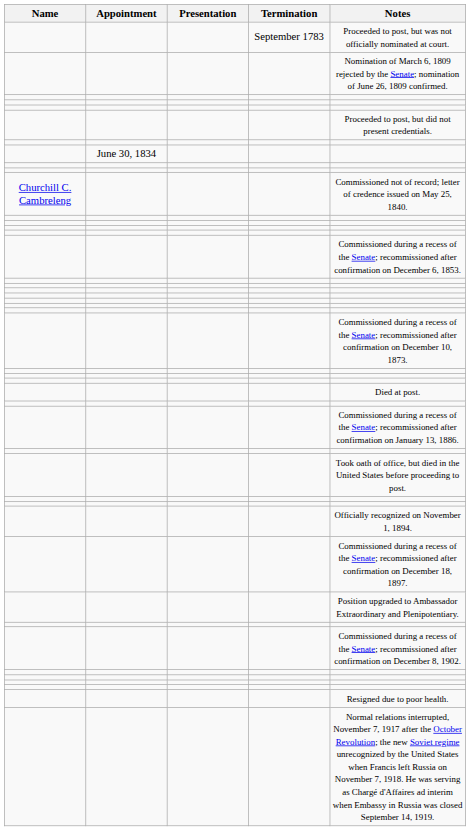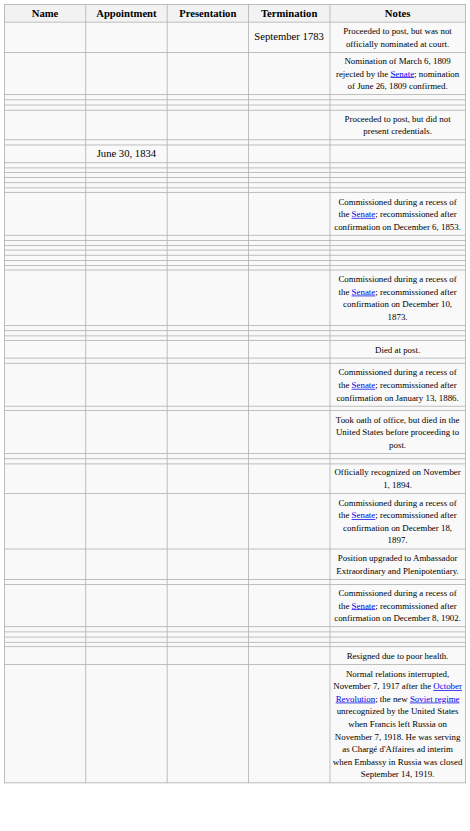 <table class="wikitable sortable" style="font-size:90%; text-align:center; width:100%;">
 <tr>
 <th style="width:15%;">Name</th>
 <th style="width:15%;">Appointment</th>
 <th style="width:15%;">Presentation</th>
 <th style="width:15%;">Termination</th>
 <th class="unsortable" style="width:25%;">Notes</th>
 </tr>
 <tr>
 <td></td>
 <td></td>
 <td></td>
 <td>September 1783</td>
 <td><small>Proceeded to post, but was not officially nominated at court.</small></td>
 </tr>
 <tr>
 <td></td>
 <td></td>
 <td></td>
 <td></td>
 <td><small>Nomination of March 6, 1809 rejected by the <a href='#'>Senate</a>; nomination of June 26, 1809 confirmed.</small></td>
 </tr>
 <tr>
 <td></td>
 <td></td>
 <td></td>
 <td></td>
 <td></td>
 </tr>
 <tr>
 <td></td>
 <td></td>
 <td></td>
 <td></td>
 <td></td>
 </tr>
 <tr>
 <td></td>
 <td></td>
 <td></td>
 <td></td>
 <td></td>
 </tr>
 <tr>
 <td></td>
 <td></td>
 <td></td>
 <td></td>
 <td><small>Proceeded to post, but did not present credentials.</small></td>
 </tr>
 <tr>
 <td></td>
 <td></td>
 <td></td>
 <td></td>
 <td></td>
 </tr>
 <tr>
 <td></td>
 <td>June 30, 1834</td>
 <td></td>
 <td></td>
 <td></td>
 </tr>
 <tr>
 <td></td>
 <td></td>
 <td></td>
 <td></td>
 <td></td>
 </tr>
 <tr>
 <td></td>
 <td></td>
 <td></td>
 <td></td>
 <td></td>
-</tr>
-<tr>
-<td><a href='#'>Churchill C. Cambreleng</a></td>
-<td></td>
-<td></td>
-<td></td>
-<td><small>Commissioned not of record; letter of credence issued on May 25, 1840.</small></td>
 </tr>
 <tr>
 <td></td>
 <td></td>
 <td></td>
 <td></td>
 <td></td>
 </tr>
 <tr>
 <td></td>
 <td></td>
 <td></td>
 <td></td>
 <td></td>
 </tr>
 <tr>
 <td></td>
 <td></td>
 <td></td>
 <td></td>
 <td></td>
 </tr>
 <tr>
 <td></td>
 <td></td>
 <td></td>
 <td></td>
 <td></td>
 </tr>
 <tr>
 <td></td>
 <td></td>
 <td></td>
 <td></td>
 <td><small>Commissioned during a recess of the <a href='#'>Senate</a>; recommissioned after confirmation on December 6, 1853.</small></td>
 </tr>
 <tr>
 <td></td>
 <td></td>
 <td></td>
 <td></td>
 <td></td>
 </tr>
 <tr>
 <td></td>
 <td></td>
 <td></td>
 <td></td>
 <td></td>
 </tr>
 <tr>
 <td></td>
 <td></td>
 <td></td>
 <td></td>
 <td></td>
 </tr>
 <tr>
 <td></td>
 <td></td>
 <td></td>
 <td></td>
 <td></td>
 </tr>
 <tr>
 <td></td>
 <td></td>
 <td></td>
 <td></td>
 <td></td>
 </tr>
 <tr>
 <td></td>
 <td></td>
 <td></td>
 <td></td>
 <td></td>
 </tr>
 <tr>
 <td></td>
 <td></td>
 <td></td>
 <td></td>
 <td></td>
 </tr>
 <tr>
 <td></td>
 <td></td>
 <td></td>
 <td></td>
 <td><small>Commissioned during a recess of the <a href='#'>Senate</a>; recommissioned after confirmation on December 10, 1873.</small></td>
 </tr>
 <tr>
 <td></td>
 <td></td>
 <td></td>
 <td></td>
 <td></td>
 </tr>
 <tr>
 <td></td>
 <td></td>
 <td></td>
 <td></td>
 <td></td>
 </tr>
 <tr>
 <td></td>
 <td></td>
 <td></td>
 <td></td>
 <td></td>
 </tr>
 <tr>
 <td></td>
 <td></td>
 <td></td>
 <td></td>
 <td><small>Died at post.</small></td>
 </tr>
 <tr>
 <td></td>
 <td></td>
 <td></td>
 <td></td>
 <td></td>
 </tr>
 <tr>
 <td></td>
 <td></td>
 <td></td>
 <td></td>
 <td><small>Commissioned during a recess of the <a href='#'>Senate</a>; recommissioned after confirmation on January 13, 1886.</small></td>
 </tr>
 <tr>
 <td></td>
 <td></td>
 <td></td>
 <td></td>
 <td></td>
 </tr>
 <tr>
 <td></td>
 <td></td>
 <td></td>
 <td></td>
 <td><small>Took oath of office, but died in the United States before proceeding to post.</small></td>
 </tr>
 <tr>
 <td></td>
 <td></td>
 <td></td>
 <td></td>
 <td></td>
 </tr>
 <tr>
 <td></td>
 <td></td>
 <td></td>
 <td></td>
 <td></td>
 </tr>
 <tr>
 <td></td>
 <td></td>
 <td></td>
 <td></td>
 <td><small>Officially recognized on November 1, 1894.</small></td>
 </tr>
 <tr>
 <td></td>
 <td></td>
 <td></td>
 <td></td>
 <td><small>Commissioned during a recess of the <a href='#'>Senate</a>; recommissioned after confirmation on December 18, 1897.</small></td>
 </tr>
 <tr>
 <td></td>
 <td></td>
 <td></td>
 <td></td>
 <td><small>Position upgraded to Ambassador Extraordinary and Plenipotentiary.</small></td>
 </tr>
 <tr>
 <td></td>
 <td></td>
 <td></td>
 <td></td>
 <td></td>
 </tr>
 <tr>
 <td></td>
 <td></td>
 <td></td>
 <td></td>
 <td><small>Commissioned during a recess of the <a href='#'>Senate</a>; recommissioned after confirmation on December 8, 1902.</small></td>
 </tr>
 <tr>
 <td></td>
 <td></td>
 <td></td>
 <td></td>
 <td></td>
 </tr>
 <tr>
 <td></td>
 <td></td>
 <td></td>
 <td></td>
 <td></td>
 </tr>
 <tr>
 <td></td>
 <td></td>
 <td></td>
 <td></td>
 <td></td>
 </tr>
 <tr>
 <td></td>
 <td></td>
 <td></td>
 <td></td>
 <td></td>
 </tr>
 <tr>
 <td></td>
 <td></td>
 <td></td>
 <td></td>
 <td><small>Resigned due to poor health.</small></td>
 </tr>
 <tr>
 <td></td>
 <td></td>
 <td></td>
 <td></td>
 <td><small>Normal relations interrupted, November 7, 1917 after the <a href='#'>October Revolution</a>; the new <a href='#'>Soviet regime</a> unrecognized by the United States when Francis left Russia on November 7, 1918. He was serving as Chargé d'Affaires ad interim when Embassy in Russia was closed September 14, 1919.</small></td>
 </tr>
 </table>
